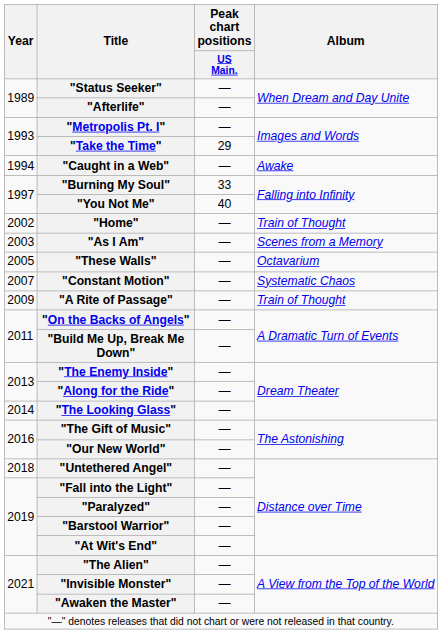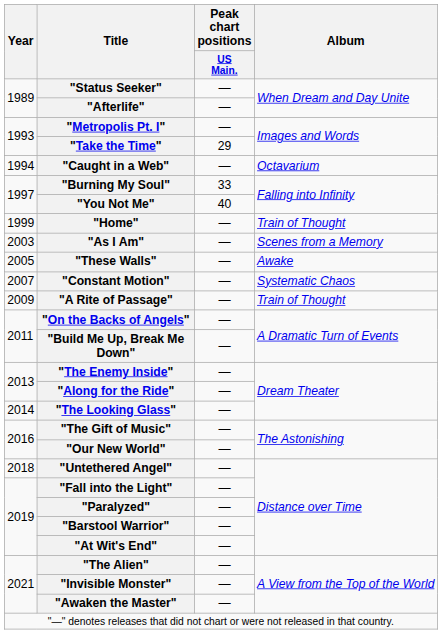 <table class="wikitable plainrowheaders" border="1">
 <tr>
 <th scope="col" rowspan="2">Year</th>
 <th scope="col" rowspan="2" width="200">Title</th>
 <th scope="col" colspan="1">Peak chart positions</th>
 <th scope="col" rowspan="2">Album</th>
 </tr>
 <tr>
 <th scope="col" style="width:3em;font-size:85%;"><a href='#'>US<br>Main.</a><br></th>
 </tr>
 <tr>
 <td rowspan="2">1989</td>
 <th scope="row">"Status Seeker"</th>
 <td align="center">—</td>
 <td rowspan="2"><em><a href='#'>When Dream and Day Unite</a></em></td>
 </tr>
 <tr>
 <th scope="row">"Afterlife"</th>
 <td align="center">—</td>
 </tr>
 <tr>
 <td rowspan="2">1993</td>
 <th scope="row">"<a href='#'>Metropolis Pt. I</a>"</th>
 <td align="center">—</td>
 <td rowspan="2"><em><a href='#'>Images and Words</a></em></td>
 </tr>
 <tr>
 <th scope="row">"<a href='#'>Take the Time</a>"</th>
 <td align="center">29</td>
 </tr>
 <tr>
 <td>1994</td>
 <th scope="row">"Caught in a Web"</th>
 <td align="center">—</td>
-<td><em><a href='#'>Awake</a></em></td>
+<td><em><a href='#'>Octavarium</a></em></td>
 </tr>
 <tr>
 <td rowspan="2">1997</td>
 <th scope="row">"Burning My Soul"</th>
 <td align="center">33</td>
 <td rowspan="2"><em><a href='#'>Falling into Infinity</a></em></td>
 </tr>
 <tr>
 <th scope="row">"You Not Me"</th>
 <td align="center">40</td>
 </tr>
 <tr>
-<td>2002</td>
+<td>1999</td>
 <th scope="row">"Home"</th>
 <td align="center">—</td>
 <td><em><a href='#'>Train of Thought</a></em></td>
 </tr>
 <tr>
 <td>2003</td>
 <th scope="row">"As I Am"</th>
 <td align="center">—</td>
 <td><em><a href='#'>Scenes from a Memory</a></em></td>
 </tr>
 <tr>
 <td>2005</td>
 <th scope="row">"These Walls"</th>
 <td align="center">—</td>
-<td><em><a href='#'>Octavarium</a></em></td>
+<td><em><a href='#'>Awake</a></em></td>
 </tr>
 <tr>
 <td>2007</td>
 <th scope="row">"Constant Motion"</th>
 <td align="center">—</td>
 <td><em><a href='#'>Systematic Chaos</a></em></td>
 </tr>
 <tr>
 <td>2009</td>
 <th scope="row">"A Rite of Passage"</th>
 <td align="center">—</td>
 <td><em><a href='#'>Train of Thought</a></em></td>
 </tr>
 <tr>
 <td rowspan="2">2011</td>
 <th scope="row">"<a href='#'>On the Backs of Angels</a>"</th>
 <td align="center">—</td>
 <td rowspan="2"><em><a href='#'>A Dramatic Turn of Events</a></em></td>
 </tr>
 <tr>
 <th scope="row">"Build Me Up, Break Me Down"</th>
 <td align="center">—</td>
 </tr>
 <tr>
 <td rowspan="2">2013</td>
 <th scope="row">"<a href='#'>The Enemy Inside</a>"</th>
 <td align="center">—</td>
 <td rowspan="3"><em><a href='#'>Dream Theater</a></em></td>
 </tr>
 <tr>
 <th scope="row">"<a href='#'>Along for the Ride</a>"</th>
 <td align="center">—</td>
 </tr>
 <tr>
 <td>2014</td>
 <th scope="row">"<a href='#'>The Looking Glass</a>"</th>
 <td align="center">—</td>
 </tr>
 <tr>
 <td rowspan="2">2016</td>
 <th scope="row">"The Gift of Music"</th>
 <td align="center">—</td>
 <td rowspan="2"><em><a href='#'>The Astonishing</a></em></td>
 </tr>
 <tr>
 <th scope="row">"Our New World"</th>
 <td align="center">—</td>
 </tr>
 <tr>
 <td>2018</td>
 <th scope="row">"Untethered Angel"</th>
 <td align="center">—</td>
 <td rowspan="5"><em><a href='#'>Distance over Time</a></em></td>
 </tr>
 <tr>
 <td rowspan="4">2019</td>
 <th scope="row">"Fall into the Light"</th>
 <td align="center">—</td>
 </tr>
 <tr>
 <th scope="row">"Paralyzed"</th>
 <td align="center">—</td>
 </tr>
 <tr>
 <th scope="row">"Barstool Warrior"</th>
 <td align="center">—</td>
 </tr>
 <tr>
 <th scope="row">"At Wit's End"</th>
 <td align="center">—</td>
 </tr>
 <tr>
 <td rowspan="3">2021</td>
 <th scope="row">"The Alien"</th>
 <td align="center">—</td>
 <td rowspan="3"><em><a href='#'>A View from the Top of the World</a></em></td>
 </tr>
 <tr>
 <th scope="row">"Invisible Monster"</th>
 <td align="center">—</td>
 </tr>
 <tr>
 <th scope="row">"Awaken the Master"</th>
 <td align="center">—</td>
 </tr>
 <tr>
 <td align="center" colspan="4" style="font-size: 85%">"—" denotes releases that did not chart or were not released in that country.</td>
 </tr>
 </table>
